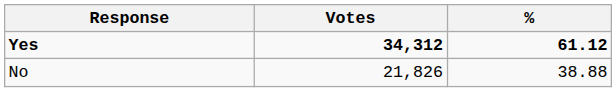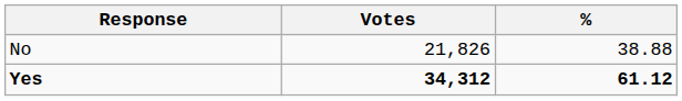 <table style="width:475px;" class="wikitable">
 <tr>
 <th align="center">Response</th>
 <th align="center">Votes</th>
 <th align="center">%</th>
 </tr>
 <tr>
+<td align="left">No</td>
+<td align="right">21,826</td>
+<td align="right">38.88</td>
+</tr>
+<tr>
 <td align="left"><strong>Yes</strong></td>
 <td align="right"><strong>34,312</strong></td>
 <td align="right"><strong>61.12</strong></td>
 </tr>
-<tr>
-<td align="left">No</td>
-<td align="right">21,826</td>
-<td align="right">38.88</td>
-</tr>
 </table>
